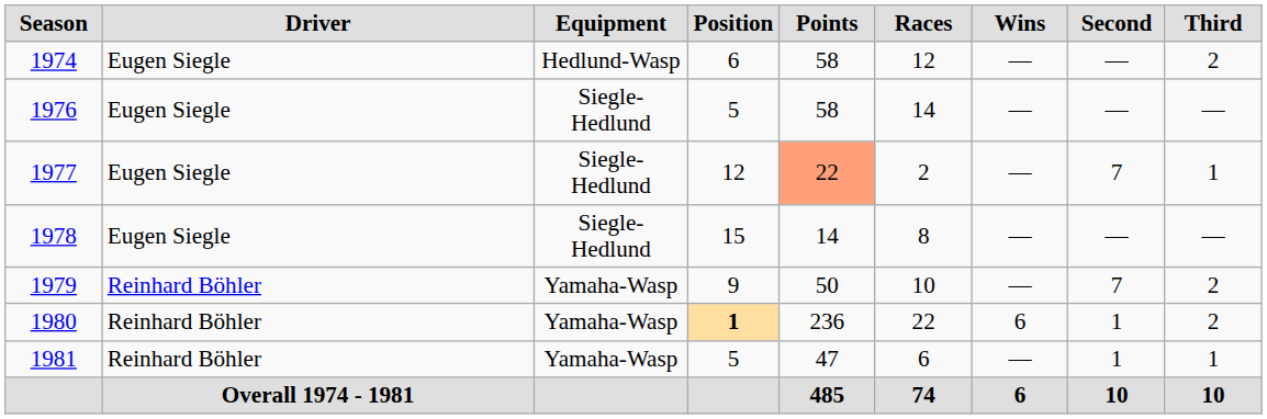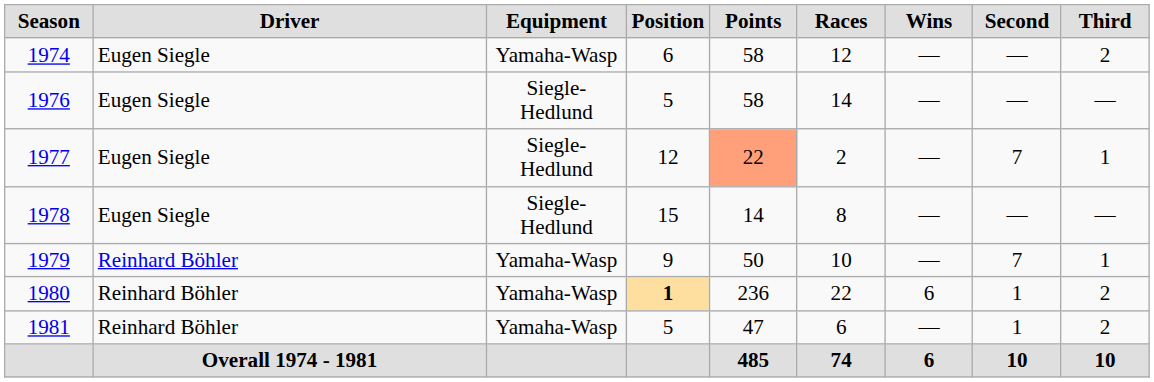 <table class="wikitable">
 <tr align="center" style="background:#dfdfdf;">
 <td width="60"><strong>Season</strong></td>
 <td width="300"><strong>Driver</strong></td>
 <td width="100"><strong>Equipment</strong></td>
 <td width="30"><strong>Position</strong></td>
 <td width="60"><strong>Points</strong></td>
 <td width="60"><strong>Races</strong></td>
 <td width="60"><strong>Wins</strong></td>
 <td width="60"><strong>Second</strong></td>
 <td width="60"><strong>Third</strong></td>
 </tr>
 <tr align="center">
 <td><a href='#'>1974</a></td>
 <td align="left">Eugen Siegle</td>
-<td>Hedlund-Wasp</td>
+<td>Yamaha-Wasp</td>
 <td>6</td>
 <td>58</td>
 <td>12</td>
 <td>—</td>
 <td>—</td>
 <td>2</td>
 </tr>
 <tr align="center">
 <td><a href='#'>1976</a></td>
 <td align="left">Eugen Siegle</td>
 <td>Siegle-Hedlund</td>
 <td>5</td>
 <td>58</td>
 <td>14</td>
 <td>—</td>
 <td>—</td>
 <td>—</td>
 </tr>
 <tr align="center">
 <td><a href='#'>1977</a></td>
 <td align="left">Eugen Siegle</td>
 <td>Siegle-Hedlund</td>
 <td>12</td>
 <td style="background: lightsalmon;">22</td>
 <td>2</td>
 <td>—</td>
 <td>7</td>
 <td>1</td>
 </tr>
 <tr align="center">
 <td><a href='#'>1978</a></td>
 <td align="left">Eugen Siegle</td>
 <td>Siegle-Hedlund</td>
 <td>15</td>
 <td>14</td>
 <td>8</td>
 <td>—</td>
 <td>—</td>
 <td>—</td>
 </tr>
 <tr align="center">
 <td><a href='#'>1979</a></td>
 <td align="left"><a href='#'>Reinhard Böhler</a></td>
 <td>Yamaha-Wasp</td>
 <td>9</td>
 <td>50</td>
 <td>10</td>
 <td>—</td>
 <td>7</td>
-<td>2</td>
+<td>1</td>
 </tr>
 <tr align="center">
 <td><a href='#'>1980</a></td>
 <td align="left">Reinhard Böhler</td>
 <td>Yamaha-Wasp</td>
 <td style="background:#ffdf9f;"><strong>1</strong></td>
 <td>236</td>
 <td>22</td>
 <td>6</td>
 <td>1</td>
 <td>2</td>
 </tr>
 <tr align="center">
 <td><a href='#'>1981</a></td>
 <td align="left">Reinhard Böhler</td>
 <td>Yamaha-Wasp</td>
 <td>5</td>
 <td>47</td>
 <td>6</td>
 <td>—</td>
 <td>1</td>
-<td>1</td>
+<td>2</td>
 </tr>
 <tr align="center" style="background:#dfdfdf;">
 <td></td>
 <td align="center"><strong>Overall 1974 - 1981</strong></td>
 <td></td>
 <td></td>
 <td><strong>485</strong></td>
 <td><strong>74</strong></td>
 <td><strong>6</strong></td>
 <td><strong>10</strong></td>
 <td><strong>10</strong></td>
 </tr>
 </table>
